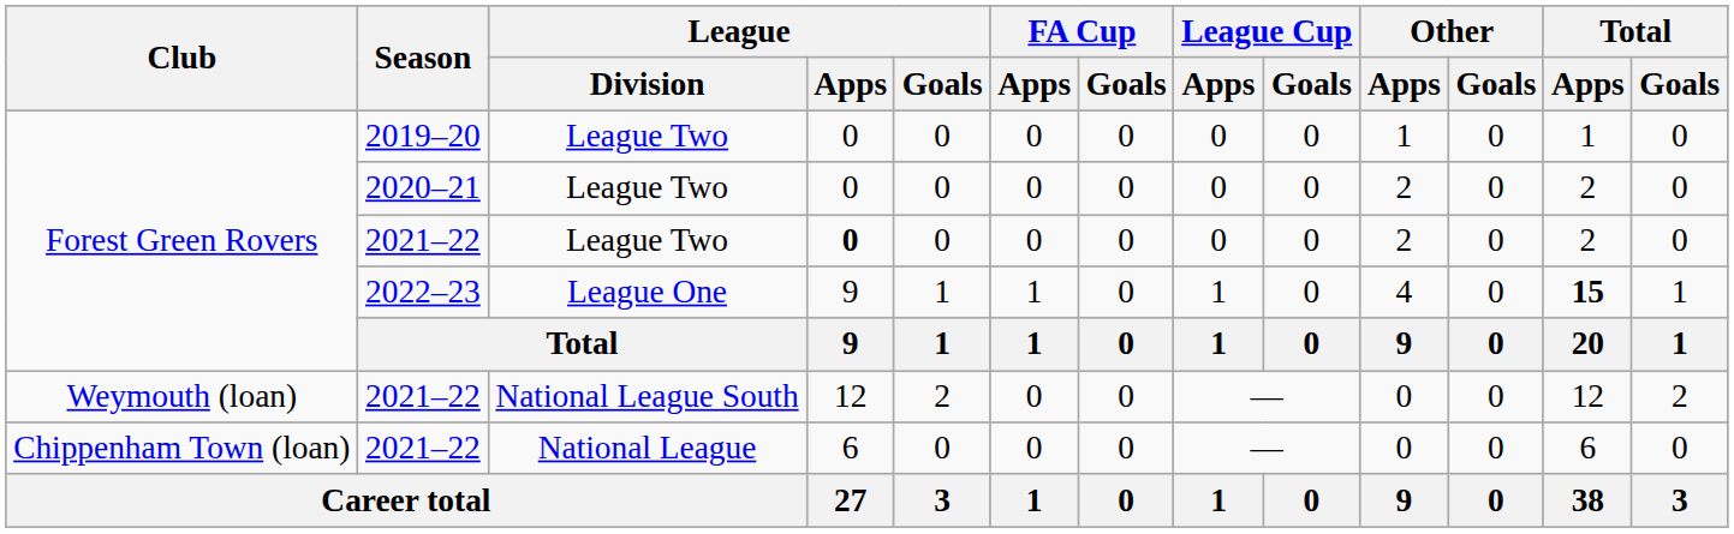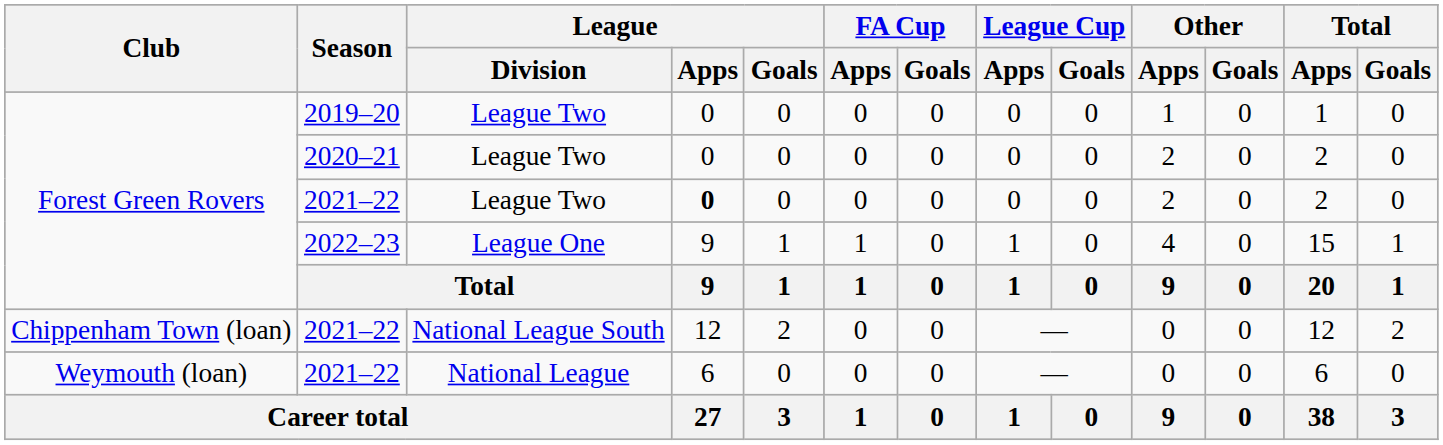 <table class="wikitable" style="text-align: center">
 <tr>
 <th rowspan="2">Club</th>
 <th rowspan="2">Season</th>
 <th colspan="3">League</th>
 <th colspan="2"><a href='#'>FA Cup</a></th>
 <th colspan="2"><a href='#'>League Cup</a></th>
 <th colspan="2">Other</th>
 <th colspan="2">Total</th>
 </tr>
 <tr>
 <th>Division</th>
 <th>Apps</th>
 <th>Goals</th>
 <th>Apps</th>
 <th>Goals</th>
 <th>Apps</th>
 <th>Goals</th>
 <th>Apps</th>
 <th>Goals</th>
 <th>Apps</th>
 <th>Goals</th>
 </tr>
 <tr>
 <td rowspan="5"><a href='#'>Forest Green Rovers</a></td>
 <td><a href='#'>2019–20</a></td>
 <td><a href='#'>League Two</a></td>
 <td>0</td>
 <td>0</td>
 <td>0</td>
 <td>0</td>
 <td>0</td>
 <td>0</td>
 <td>1</td>
 <td>0</td>
 <td>1</td>
 <td>0</td>
 </tr>
 <tr>
 <td><a href='#'>2020–21</a></td>
 <td>League Two</td>
 <td>0</td>
 <td>0</td>
 <td>0</td>
 <td>0</td>
 <td>0</td>
 <td>0</td>
 <td>2</td>
 <td>0</td>
 <td>2</td>
 <td>0</td>
 </tr>
 <tr>
 <td><a href='#'>2021–22</a></td>
 <td>League Two</td>
 <td><strong>0</strong></td>
 <td>0</td>
 <td>0</td>
 <td>0</td>
 <td>0</td>
 <td>0</td>
 <td>2</td>
 <td>0</td>
 <td>2</td>
 <td>0</td>
 </tr>
 <tr>
 <td><a href='#'>2022–23</a></td>
 <td><a href='#'>League One</a></td>
 <td>9</td>
 <td>1</td>
 <td>1</td>
 <td>0</td>
 <td>1</td>
 <td>0</td>
 <td>4</td>
 <td>0</td>
-<td><strong>15</strong></td>
+<td>15</td>
 <td>1</td>
 </tr>
 <tr>
 <th colspan="2">Total</th>
 <th>9</th>
 <th>1</th>
 <th>1</th>
 <th>0</th>
 <th>1</th>
 <th>0</th>
 <th>9</th>
 <th>0</th>
 <th>20</th>
 <th>1</th>
 </tr>
 <tr>
-<td><a href='#'>Weymouth</a> (loan)</td>
+<td><a href='#'>Chippenham Town</a> (loan)</td>
 <td><a href='#'>2021–22</a></td>
 <td><a href='#'>National League South</a></td>
 <td>12</td>
 <td>2</td>
 <td>0</td>
 <td>0</td>
 <td colspan=2>—</td>
 <td>0</td>
 <td>0</td>
 <td>12</td>
 <td>2</td>
 </tr>
 <tr>
-<td><a href='#'>Chippenham Town</a> (loan)</td>
+<td><a href='#'>Weymouth</a> (loan)</td>
 <td><a href='#'>2021–22</a></td>
 <td><a href='#'>National League</a></td>
 <td>6</td>
 <td>0</td>
 <td>0</td>
 <td>0</td>
 <td colspan=2>—</td>
 <td>0</td>
 <td>0</td>
 <td>6</td>
 <td>0</td>
 </tr>
 <tr>
 <th colspan="3">Career total</th>
 <th>27</th>
 <th>3</th>
 <th>1</th>
 <th>0</th>
 <th>1</th>
 <th>0</th>
 <th>9</th>
 <th>0</th>
 <th>38</th>
 <th>3</th>
 </tr>
 </table>
